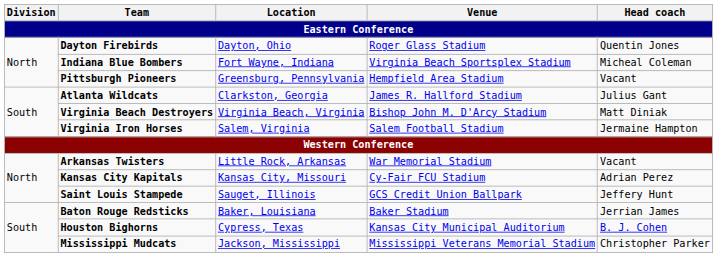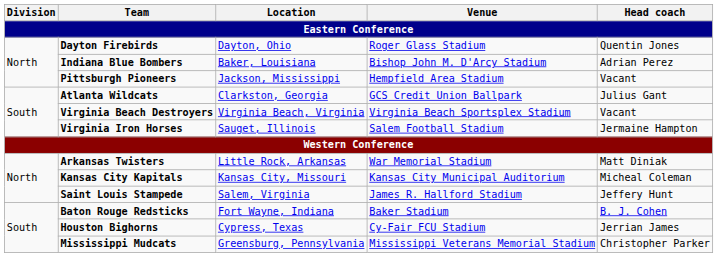 <table class="wikitable">
 <tr>
 <th>Division</th>
 <th>Team</th>
 <th>Location</th>
 <th>Venue</th>
 <th>Head coach</th>
 </tr>
 <tr>
 <th colspan=7 style="color:white; background-color:darkblue">Eastern Conference</th>
 </tr>
 <tr>
 <td rowspan=3>North</td>
 <td><strong>Dayton Firebirds</strong></td>
 <td><a href='#'>Dayton, Ohio</a></td>
 <td><a href='#'>Roger Glass Stadium</a></td>
 <td>Quentin Jones</td>
 </tr>
 <tr>
 <td><strong>Indiana Blue Bombers</strong></td>
-<td><a href='#'>Fort Wayne, Indiana</a></td>
-<td><a href='#'>Virginia Beach Sportsplex Stadium</a></td>
-<td>Micheal Coleman</td>
+<td><a href='#'>Baker, Louisiana</a></td>
+<td><a href='#'>Bishop John M. D'Arcy Stadium</a></td>
+<td>Adrian Perez</td>
 </tr>
 <tr>
 <td><strong>Pittsburgh Pioneers</strong></td>
-<td><a href='#'>Greensburg, Pennsylvania</a></td>
+<td><a href='#'>Jackson, Mississippi</a></td>
 <td><a href='#'>Hempfield Area Stadium</a></td>
 <td>Vacant</td>
 </tr>
 <tr>
 <td rowspan=3>South</td>
 <td><strong>Atlanta Wildcats</strong></td>
 <td><a href='#'>Clarkston, Georgia</a></td>
-<td><a href='#'>James R. Hallford Stadium</a></td>
+<td><a href='#'>GCS Credit Union Ballpark</a></td>
 <td>Julius Gant</td>
 </tr>
 <tr>
 <td><strong>Virginia Beach Destroyers</strong></td>
 <td><a href='#'>Virginia Beach, Virginia</a></td>
-<td><a href='#'>Bishop John M. D'Arcy Stadium</a></td>
-<td>Matt Diniak</td>
+<td><a href='#'>Virginia Beach Sportsplex Stadium</a></td>
+<td>Vacant</td>
 </tr>
 <tr>
 <td><strong>Virginia Iron Horses</strong></td>
-<td><a href='#'>Salem, Virginia</a></td>
+<td><a href='#'>Sauget, Illinois</a></td>
 <td><a href='#'>Salem Football Stadium</a></td>
 <td>Jermaine Hampton</td>
 </tr>
 <tr>
 <th colspan=7 style="color:white; background-color:darkred">Western Conference</th>
 </tr>
 <tr>
 <td rowspan=3>North</td>
 <td><strong>Arkansas Twisters</strong></td>
 <td><a href='#'>Little Rock, Arkansas</a></td>
 <td><a href='#'>War Memorial Stadium</a></td>
-<td>Vacant</td>
+<td>Matt Diniak</td>
 </tr>
 <tr>
 <td><strong>Kansas City Kapitals</strong></td>
 <td><a href='#'>Kansas City, Missouri</a></td>
-<td><a href='#'>Cy-Fair FCU Stadium</a></td>
-<td>Adrian Perez</td>
+<td><a href='#'>Kansas City Municipal Auditorium</a></td>
+<td>Micheal Coleman</td>
 </tr>
 <tr>
 <td><strong>Saint Louis Stampede</strong></td>
-<td><a href='#'>Sauget, Illinois</a></td>
-<td><a href='#'>GCS Credit Union Ballpark</a></td>
+<td><a href='#'>Salem, Virginia</a></td>
+<td><a href='#'>James R. Hallford Stadium</a></td>
 <td>Jeffery Hunt</td>
 </tr>
 <tr>
 <td rowspan=3>South</td>
 <td><strong>Baton Rouge Redsticks</strong></td>
-<td><a href='#'>Baker, Louisiana</a></td>
+<td><a href='#'>Fort Wayne, Indiana</a></td>
 <td><a href='#'>Baker Stadium</a></td>
-<td>Jerrian James</td>
+<td><a href='#'>B. J. Cohen</a></td>
 </tr>
 <tr>
 <td><strong>Houston Bighorns</strong></td>
 <td><a href='#'>Cypress, Texas</a></td>
-<td><a href='#'>Kansas City Municipal Auditorium</a></td>
-<td><a href='#'>B. J. Cohen</a></td>
+<td><a href='#'>Cy-Fair FCU Stadium</a></td>
+<td>Jerrian James</td>
 </tr>
 <tr>
 <td><strong>Mississippi Mudcats</strong></td>
-<td><a href='#'>Jackson, Mississippi</a></td>
+<td><a href='#'>Greensburg, Pennsylvania</a></td>
 <td><a href='#'>Mississippi Veterans Memorial Stadium</a></td>
 <td>Christopher Parker</td>
 </tr>
 </table>
